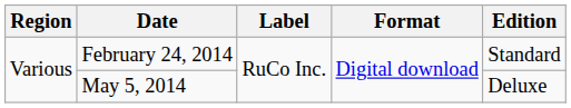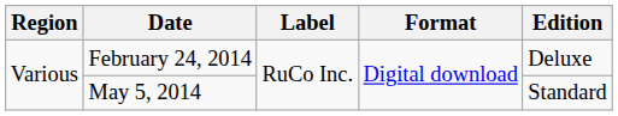 <table class=wikitable>
 <tr>
 <th>Region</th>
 <th>Date</th>
 <th>Label</th>
 <th>Format</th>
 <th>Edition</th>
 </tr>
 <tr>
 <td rowspan="2">Various</td>
 <td>February 24, 2014</td>
 <td rowspan="2">RuCo Inc.</td>
 <td rowspan="2"><a href='#'>Digital download</a></td>
-<td>Standard</td>
+<td>Deluxe</td>
 </tr>
 <tr>
 <td>May 5, 2014</td>
-<td>Deluxe</td>
+<td>Standard</td>
 </tr>
 </table>
